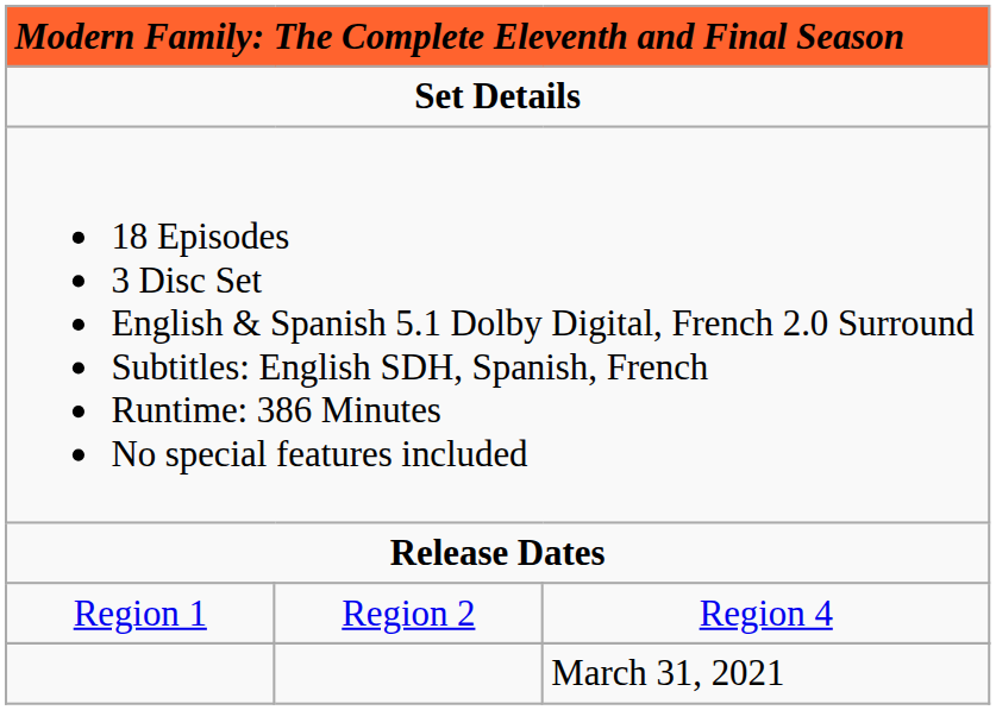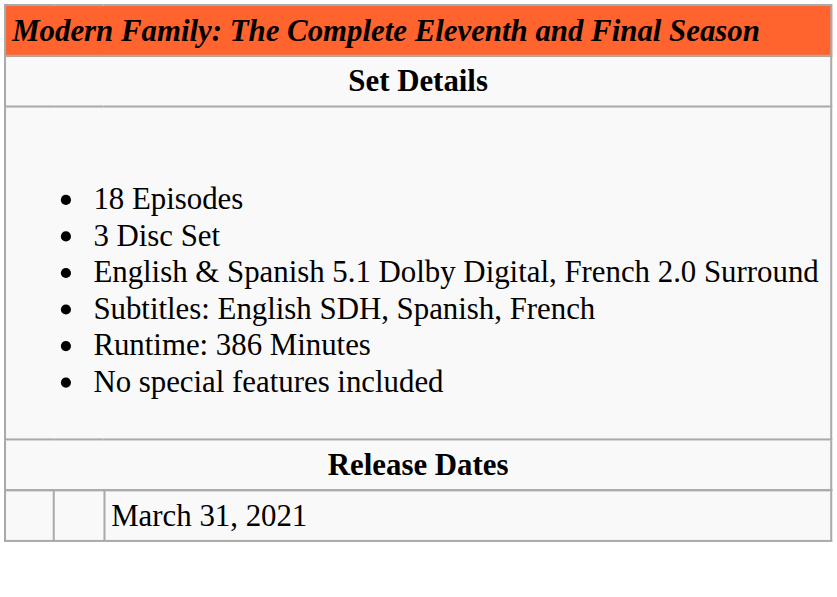 <table class="wikitable" style="font-size: 95%;">
 <tr style="background:#FF632E;">
 <td colspan="3"><span> <strong><em>Modern Family: The Complete Eleventh and Final Season</em></strong></span></td>
 </tr>
 <tr style="vertical-align:top; text-align:center;">
 <td colspan="3" style="width:400px;"><strong>Set Details</strong></td>
 </tr>
 <tr valign="top">
 <td colspan="3" style="text-align:left; width:400px;"><br><ul><li>18 Episodes</li><li>3 Disc Set</li><li>English & Spanish 5.1 Dolby Digital, French 2.0 Surround</li><li>Subtitles: English SDH, Spanish, French</li><li>Runtime: 386 Minutes</li><li>No special features included</li></ul></td>
 </tr>
 <tr>
 <td colspan="3" style="text-align:center;"><strong>Release Dates</strong></td>
 </tr>
-<tr>
-<td style="text-align:center;"><a href='#'>Region 1</a></td>
-<td style="text-align:center;"><a href='#'>Region 2</a></td>
-<td style="text-align:center;"><a href='#'>Region 4</a></td>
-</tr>
 <tr style="text-align:center;">
 </tr>
 <tr style="text-align:center;">
 </tr>
 <tr>
 <td colspan="1"></td>
 <td colspan="1"></td>
 <td colspan="1">March 31, 2021</td>
 </tr>
 </table>
